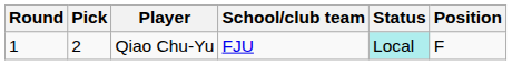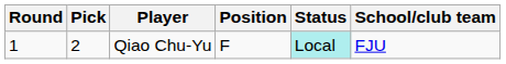 <table class="wikitable">
 <tr>
 <th>Round</th>
 <th>Pick</th>
 <th>Player</th>
+<th>Position</th>
+<th>Status</th>
 <th>School/club team</th>
-<th>Status</th>
-<th>Position</th>
 </tr>
 <tr>
 <td>1</td>
 <td>2</td>
 <td>Qiao Chu-Yu</td>
+<td>F</td>
+<td style="background: paleturquoise;">Local</td>
 <td><a href='#'>FJU</a></td>
-<td style="background: paleturquoise;">Local</td>
-<td>F</td>
 </tr>
 </table>
